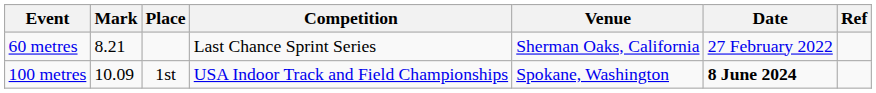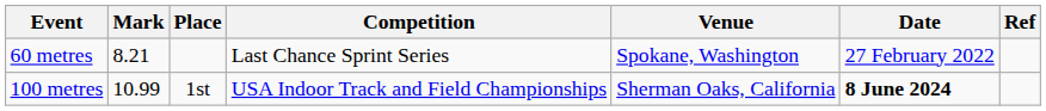 <table class="wikitable">
 <tr>
 <th>Event</th>
 <th>Mark</th>
 <th>Place</th>
 <th>Competition</th>
 <th>Venue</th>
 <th>Date</th>
 <th>Ref</th>
 </tr>
 <tr>
 <td><a href='#'>60 metres</a></td>
 <td>8.21</td>
 <td style="text-align:center;"></td>
 <td>Last Chance Sprint Series</td>
-<td><a href='#'>Sherman Oaks, California</a></td>
+<td><a href='#'>Spokane, Washington</a></td>
 <td><a href='#'>27 February 2022</a></td>
 <td></td>
 </tr>
 <tr>
 <td><a href='#'>100 metres</a></td>
-<td>10.09 </td>
+<td>10.99 </td>
 <td style="text-align:center;">1st</td>
 <td><a href='#'>USA Indoor Track and Field Championships</a></td>
-<td><a href='#'>Spokane, Washington</a></td>
+<td><a href='#'>Sherman Oaks, California</a></td>
 <td><strong>8 June 2024</strong></td>
 <td></td>
 </tr>
 </table>
